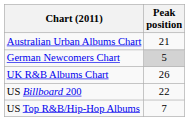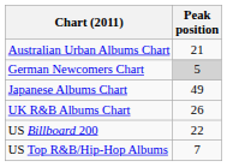 <table class="wikitable sortable">
 <tr>
 <th align="left">Chart (2011)</th>
 <th align="left">Peak<br>position</th>
 </tr>
 <tr>
 <td align="left"><a href='#'>Australian Urban Albums Chart</a></td>
 <td style="text-align:center;">21</td>
 </tr>
 <tr>
 <td align="left"><a href='#'>German Newcomers Chart</a></td>
 <td style="background: lightgrey; text-align:center;">5</td>
 </tr>
 <tr>
+<td><a href='#'>Japanese Albums Chart</a></td>
+<td style="text-align:center;">49</td>
+</tr>
+<tr>
 <td align="left"><a href='#'>UK R&B Albums Chart</a></td>
 <td style="text-align:center;">26</td>
 </tr>
 <tr>
 <td>US <a href='#'><em>Billboard</em> 200</a></td>
 <td style="text-align:center;">22</td>
 </tr>
 <tr>
 <td>US <a href='#'>Top R&B/Hip-Hop Albums</a></td>
 <td style="text-align:center;">7</td>
 </tr>
 </table>
